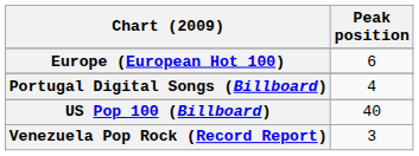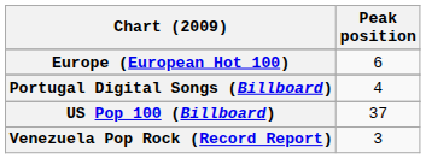 <table class="wikitable sortable plainrowheaders" style="text-align:center">
 <tr>
 <th scope="col">Chart (2009)</th>
 <th scope="col">Peak<br>position</th>
 </tr>
 <tr>
 </tr>
 <tr>
 </tr>
 <tr>
 </tr>
 <tr>
 </tr>
 <tr>
 </tr>
 <tr>
 </tr>
 <tr>
 <th scope="row">Europe (<a href='#'>European Hot 100</a>)</th>
 <td>6</td>
 </tr>
 <tr>
 </tr>
 <tr>
 </tr>
 <tr>
 </tr>
 <tr>
 </tr>
 <tr>
 </tr>
 <tr>
 </tr>
 <tr>
 </tr>
 <tr>
 </tr>
 <tr>
 </tr>
 <tr>
 </tr>
 <tr>
 </tr>
 <tr>
 <th scope="row">Portugal Digital Songs (<em><a href='#'>Billboard</a></em>)</th>
 <td style="text-align:center;">4</td>
 </tr>
 <tr>
 </tr>
 <tr>
 </tr>
 <tr>
 </tr>
 <tr>
 </tr>
 <tr>
 </tr>
 <tr>
 </tr>
 <tr>
 </tr>
 <tr>
 </tr>
 <tr>
 </tr>
 <tr>
 <th scope="row">US <a href='#'>Pop 100</a> (<em><a href='#'>Billboard</a></em>)</th>
-<td>40</td>
+<td>37</td>
 </tr>
 <tr>
 <th scope="row">Venezuela Pop Rock (<a href='#'>Record Report</a>)</th>
 <td>3</td>
 </tr>
 </table>
